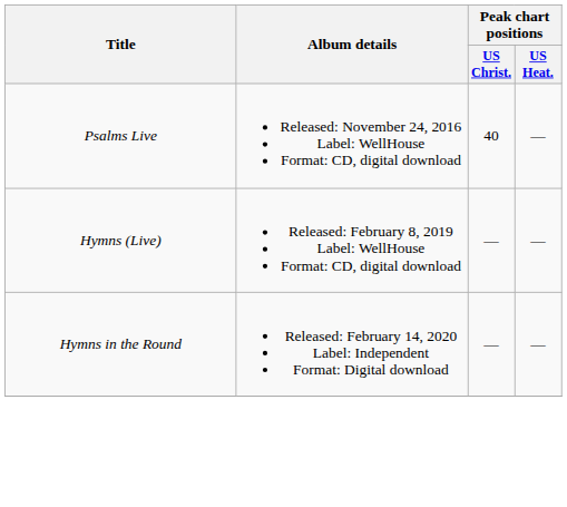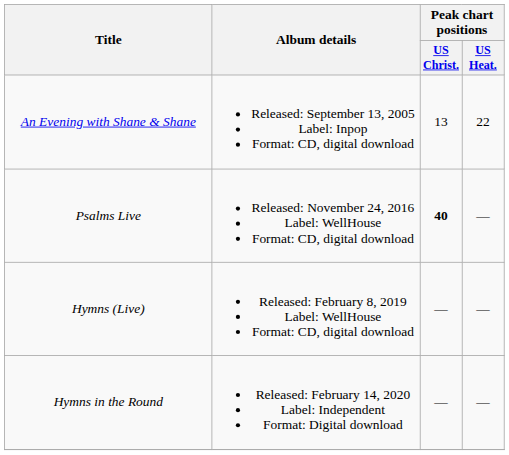 <table class="wikitable plainrowheaders" style="text-align:center;">
 <tr>
 <th scope="col" rowspan="2" style="width:15em;">Title</th>
 <th scope="col" rowspan="2" style="width:15em;">Album details</th>
 <th scope="col" colspan="2">Peak chart positions</th>
 </tr>
 <tr>
 <th style="width:3em; font-size:90%"><a href='#'>US<br>Christ.</a><br></th>
 <th style="width:3em; font-size:90%"><a href='#'>US<br>Heat.</a><br></th>
 </tr>
 <tr>
+<td scope="row"><em><a href='#'>An Evening with Shane & Shane</a></em></td>
+<td><br><ul><li>Released: September 13, 2005</li><li>Label: Inpop</li><li>Format: CD, digital download</li></ul></td>
+<td>13</td>
+<td>22</td>
+</tr>
+<tr>
 <td><em>Psalms Live</em></td>
 <td><br><ul><li>Released: November 24, 2016</li><li>Label: WellHouse</li><li>Format: CD, digital download</li></ul></td>
-<td>40</td>
+<td><strong>40</strong></td>
 <td>—</td>
 </tr>
 <tr>
 <td scope="row"><em>Hymns (Live)</em></td>
 <td><br><ul><li>Released: February 8, 2019</li><li>Label: WellHouse</li><li>Format: CD, digital download</li></ul></td>
 <td>—</td>
 <td>—</td>
 </tr>
 <tr>
 <td scope="row"><em>Hymns in the Round</em></td>
 <td><br><ul><li>Released: February 14, 2020</li><li>Label: Independent</li><li>Format: Digital download</li></ul></td>
 <td>—</td>
 <td>—</td>
 </tr>
 <tr>
 </tr>
 </table>
